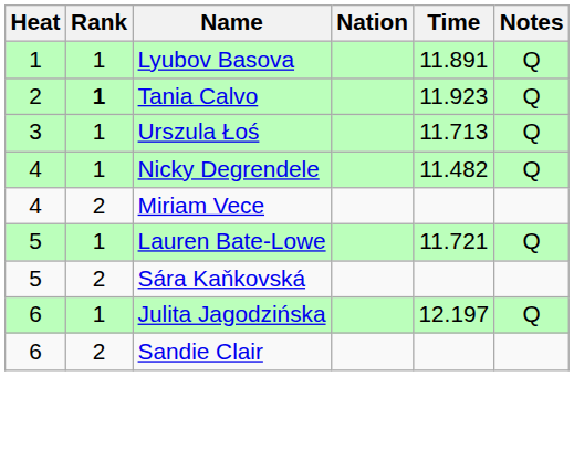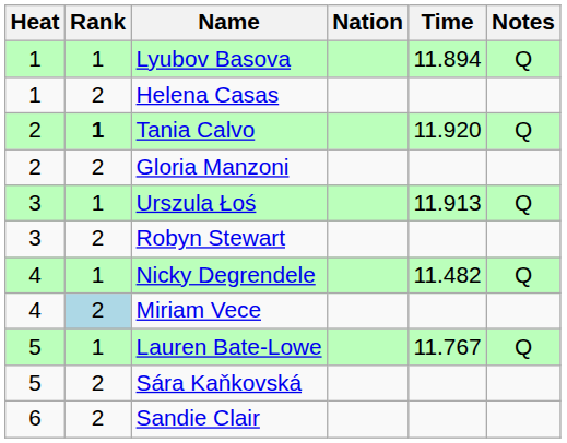 <table class="wikitable sortable" style="text-align:center">
 <tr>
 <th>Heat</th>
 <th>Rank</th>
 <th>Name</th>
 <th>Nation</th>
 <th>Time</th>
 <th>Notes</th>
 </tr>
 <tr bgcolor=bbffbb>
 <td>1</td>
 <td>1</td>
 <td align=left><a href='#'>Lyubov Basova</a></td>
 <td align=left></td>
-<td>11.891</td>
+<td>11.894</td>
 <td>Q</td>
+</tr>
+<tr>
+<td>1</td>
+<td>2</td>
+<td align=left><a href='#'>Helena Casas</a></td>
+<td align=left></td>
+<td></td>
+<td></td>
 </tr>
 <tr bgcolor=bbffbb>
 <td>2</td>
 <td><strong>1</strong></td>
 <td align=left><a href='#'>Tania Calvo</a></td>
 <td align=left></td>
-<td>11.923</td>
+<td>11.920</td>
 <td>Q</td>
+</tr>
+<tr>
+<td>2</td>
+<td>2</td>
+<td align=left><a href='#'>Gloria Manzoni</a></td>
+<td align=left></td>
+<td></td>
+<td></td>
 </tr>
 <tr bgcolor=bbffbb>
 <td>3</td>
 <td>1</td>
 <td align=left><a href='#'>Urszula Łoś</a></td>
 <td align=left></td>
-<td>11.713</td>
+<td>11.913</td>
 <td>Q</td>
+</tr>
+<tr>
+<td>3</td>
+<td>2</td>
+<td align=left><a href='#'>Robyn Stewart</a></td>
+<td align=left></td>
+<td></td>
+<td></td>
 </tr>
 <tr bgcolor=bbffbb>
 <td>4</td>
 <td>1</td>
 <td align=left><a href='#'>Nicky Degrendele</a></td>
 <td align=left></td>
 <td>11.482</td>
 <td>Q</td>
 </tr>
 <tr>
 <td>4</td>
-<td>2</td>
+<td style="background: lightblue;">2</td>
 <td align=left><a href='#'>Miriam Vece</a></td>
 <td align=left></td>
 <td></td>
 <td></td>
 </tr>
 <tr bgcolor=bbffbb>
 <td>5</td>
 <td>1</td>
 <td align=left><a href='#'>Lauren Bate-Lowe</a></td>
 <td align=left></td>
-<td>11.721</td>
+<td>11.767</td>
 <td>Q</td>
 </tr>
 <tr>
 <td>5</td>
 <td>2</td>
 <td align=left><a href='#'>Sára Kaňkovská</a></td>
 <td align=left></td>
 <td></td>
 <td></td>
 </tr>
-<tr bgcolor=bbffbb>
-<td>6</td>
-<td>1</td>
-<td align=left><a href='#'>Julita Jagodzińska</a></td>
-<td align=left></td>
-<td>12.197</td>
-<td>Q</td>
-</tr>
 <tr>
 <td>6</td>
 <td>2</td>
 <td align=left><a href='#'>Sandie Clair</a></td>
 <td align=left></td>
 <td></td>
 <td></td>
 </tr>
 </table>
